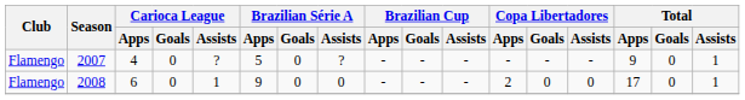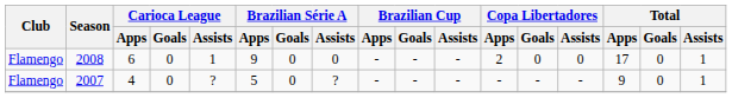 <table class="wikitable" style="text-align: center;">
 <tr>
 <th rowspan="2">Club</th>
 <th rowspan="2">Season</th>
 <th colspan="3"><a href='#'>Carioca League</a></th>
 <th colspan="3"><a href='#'>Brazilian Série A</a></th>
 <th colspan="3"><a href='#'>Brazilian Cup</a></th>
 <th colspan="3"><a href='#'>Copa Libertadores</a></th>
 <th colspan="3">Total</th>
 </tr>
 <tr>
 <th>Apps</th>
 <th>Goals</th>
 <th>Assists</th>
 <th>Apps</th>
 <th>Goals</th>
 <th>Assists</th>
 <th>Apps</th>
 <th>Goals</th>
 <th>Assists</th>
 <th>Apps</th>
 <th>Goals</th>
 <th>Assists</th>
 <th>Apps</th>
 <th>Goals</th>
 <th>Assists</th>
 </tr>
 <tr>
 <td rowspan="1" valign="top"><a href='#'>Flamengo</a></td>
+<td><a href='#'>2008</a></td>
+<td>6</td>
+<td>0</td>
+<td>1</td>
+<td>9</td>
+<td>0</td>
+<td>0</td>
+<td>-</td>
+<td>-</td>
+<td>-</td>
+<td>2</td>
+<td>0</td>
+<td>0</td>
+<td>17</td>
+<td>0</td>
+<td>1</td>
+</tr>
+<tr>
+<td rowspan="1" valign="top"><a href='#'>Flamengo</a></td>
 <td><a href='#'>2007</a></td>
 <td>4</td>
 <td>0</td>
 <td>?</td>
 <td>5</td>
 <td>0</td>
 <td>?</td>
 <td>-</td>
 <td>-</td>
 <td>-</td>
 <td>-</td>
 <td>-</td>
 <td>-</td>
 <td>9</td>
 <td>0</td>
 <td>1</td>
 </tr>
 <tr>
-<td rowspan="1" valign="top"><a href='#'>Flamengo</a></td>
-<td><a href='#'>2008</a></td>
-<td>6</td>
-<td>0</td>
-<td>1</td>
-<td>9</td>
-<td>0</td>
-<td>0</td>
-<td>-</td>
-<td>-</td>
-<td>-</td>
-<td>2</td>
-<td>0</td>
-<td>0</td>
-<td>17</td>
-<td>0</td>
-<td>1</td>
-</tr>
-<tr>
 </tr>
 </table>
